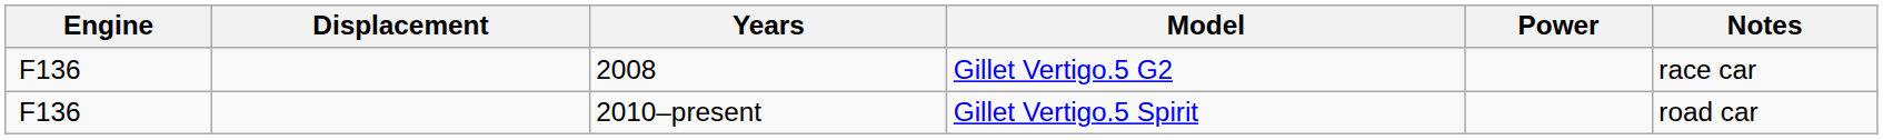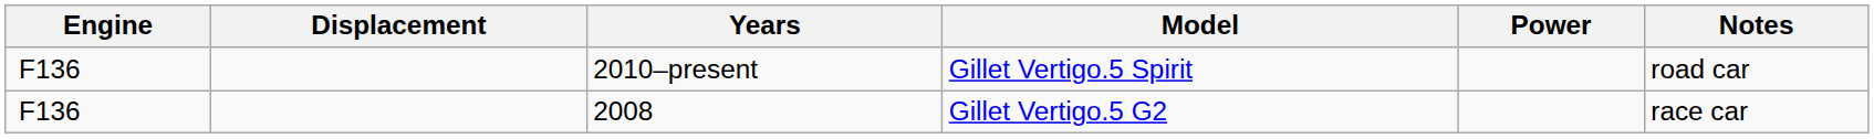 <table class="wikitable" width=70%>
 <tr>
 <th>Engine</th>
 <th>Displacement</th>
 <th>Years</th>
 <th>Model</th>
 <th>Power</th>
 <th>Notes</th>
 </tr>
 <tr>
 <td> F136</td>
 <td></td>
+<td>2010–present</td>
+<td><a href='#'>Gillet Vertigo.5 Spirit</a></td>
+<td></td>
+<td>road car</td>
+</tr>
+<tr>
+<td> F136</td>
+<td></td>
 <td>2008</td>
 <td><a href='#'>Gillet Vertigo.5 G2</a></td>
 <td> </td>
 <td>race car</td>
 </tr>
-<tr>
-<td> F136</td>
-<td></td>
-<td>2010–present</td>
-<td><a href='#'>Gillet Vertigo.5 Spirit</a></td>
-<td></td>
-<td>road car</td>
-</tr>
 </table>
